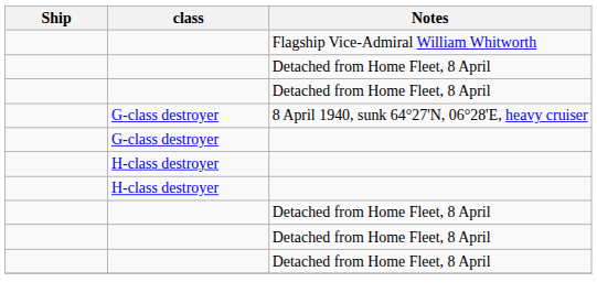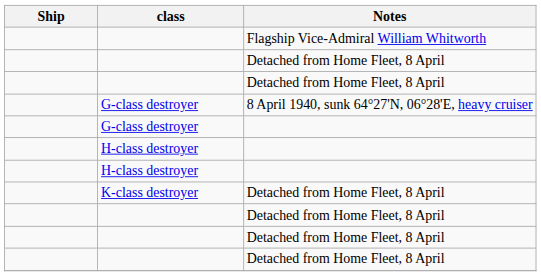 <table class="wikitable" align=left>
 <tr>
 <th scope="col" width="100px">Ship</th>
 <th scope="col" width="160px">class</th>
 <th>Notes</th>
 </tr>
 <tr>
 <td></td>
 <td></td>
 <td>Flagship Vice-Admiral <a href='#'>William Whitworth</a></td>
 </tr>
 <tr>
 <td></td>
 <td></td>
 <td>Detached from Home Fleet, 8 April</td>
 </tr>
 <tr>
 <td></td>
 <td></td>
 <td>Detached from Home Fleet, 8 April</td>
 </tr>
 <tr>
 <td></td>
 <td><a href='#'>G-class destroyer</a></td>
 <td>8 April 1940, sunk 64°27'N, 06°28'E, <a href='#'>heavy cruiser</a> </td>
 </tr>
 <tr>
 <td></td>
 <td><a href='#'>G-class destroyer</a></td>
 <td></td>
 </tr>
 <tr>
 <td></td>
 <td><a href='#'>H-class destroyer</a></td>
 <td></td>
 </tr>
 <tr>
 <td></td>
 <td><a href='#'>H-class destroyer</a></td>
 <td></td>
 </tr>
 <tr>
 <td></td>
+<td><a href='#'>K-class destroyer</a></td>
+<td>Detached from Home Fleet, 8 April</td>
+</tr>
+<tr>
+<td></td>
 <td></td>
 <td>Detached from Home Fleet, 8 April</td>
 </tr>
 <tr>
 <td></td>
 <td></td>
 <td>Detached from Home Fleet, 8 April</td>
 </tr>
 <tr>
 <td></td>
 <td></td>
 <td>Detached from Home Fleet, 8 April</td>
 </tr>
 <tr>
 </tr>
 </table>
